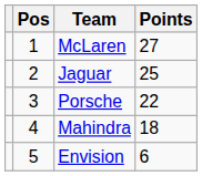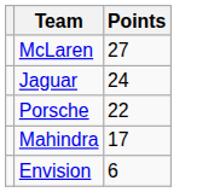 <table class="wikitable" style="font-size: 85%;">
 <tr>
 <th></th>
-<th>Pos</th>
 <th>Team</th>
 <th>Points</th>
 </tr>
 <tr>
 <td align="left"></td>
-<td align="center">1</td>
 <td> <a href='#'>McLaren</a></td>
 <td align="left">27</td>
 </tr>
 <tr>
 <td align="left"></td>
-<td align="center">2</td>
 <td> <a href='#'>Jaguar</a></td>
-<td align="left">25</td>
+<td align="left">24</td>
 </tr>
 <tr>
 <td align="left"></td>
-<td align="center">3</td>
 <td> <a href='#'>Porsche</a></td>
 <td align="left">22</td>
 </tr>
 <tr>
 <td align="left"></td>
-<td align="center">4</td>
 <td> <a href='#'>Mahindra</a></td>
-<td align="left">18</td>
+<td align="left">17</td>
 </tr>
 <tr>
 <td align="left"></td>
-<td align="center">5</td>
 <td> <a href='#'>Envision</a></td>
 <td align="left">6</td>
 </tr>
 </table>
